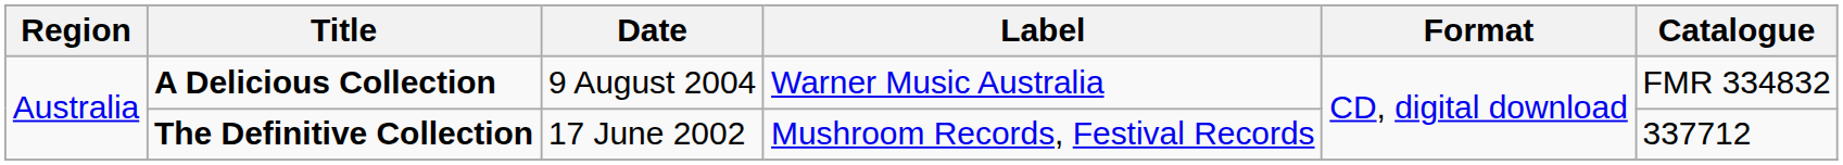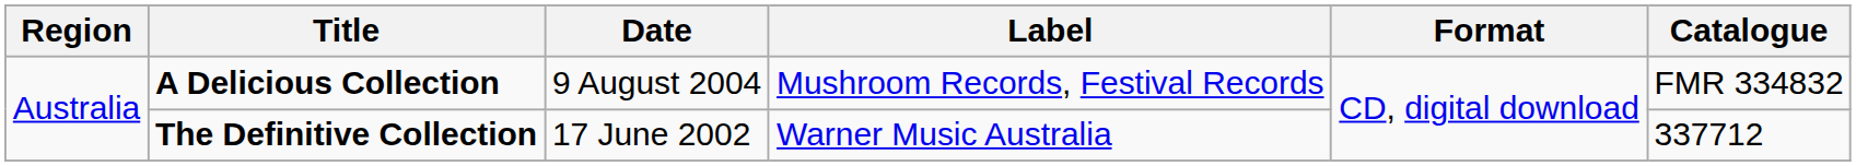 <table class="wikitable">
 <tr>
 <th>Region</th>
 <th>Title</th>
 <th>Date</th>
 <th>Label</th>
 <th>Format</th>
 <th>Catalogue</th>
 </tr>
 <tr>
 <td rowspan="2"><a href='#'>Australia</a></td>
 <td><strong>A Delicious Collection</strong></td>
 <td>9 August 2004</td>
-<td><a href='#'>Warner Music Australia</a></td>
+<td><a href='#'>Mushroom Records</a>, <a href='#'>Festival Records</a></td>
 <td rowspan="2"><a href='#'>CD</a>, <a href='#'>digital download</a></td>
 <td>FMR 334832</td>
 </tr>
 <tr>
 <td><strong>The Definitive Collection</strong></td>
 <td>17 June 2002 </td>
-<td><a href='#'>Mushroom Records</a>, <a href='#'>Festival Records</a></td>
+<td><a href='#'>Warner Music Australia</a></td>
 <td>337712</td>
 </tr>
 </table>
